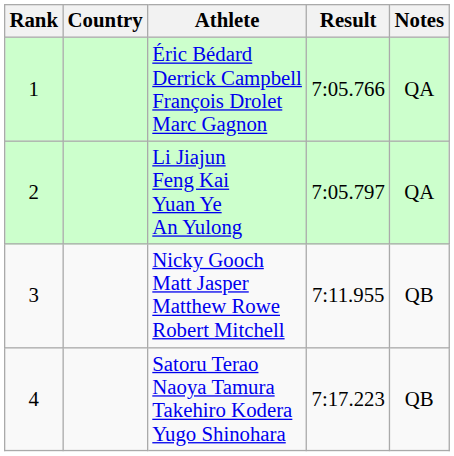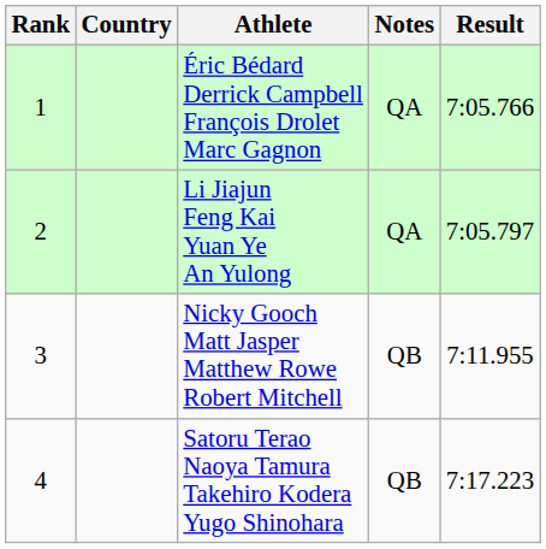 <table class="wikitable" style="text-align:center">
 <tr>
 <th>Rank</th>
 <th>Country</th>
 <th>Athlete</th>
+<th>Notes</th>
 <th>Result</th>
-<th>Notes</th>
 </tr>
 <tr bgcolor=ccffcc>
 <td>1</td>
 <td align=left></td>
 <td align=left><a href='#'>Éric Bédard</a> <br> <a href='#'>Derrick Campbell</a> <br> <a href='#'>François Drolet</a> <br> <a href='#'>Marc Gagnon</a></td>
+<td>QA </td>
 <td>7:05.766</td>
-<td>QA </td>
 </tr>
 <tr bgcolor=ccffcc>
 <td>2</td>
 <td align=left></td>
 <td align=left><a href='#'>Li Jiajun</a> <br> <a href='#'>Feng Kai</a> <br> <a href='#'>Yuan Ye</a> <br> <a href='#'>An Yulong</a></td>
+<td>QA</td>
 <td>7:05.797</td>
-<td>QA</td>
 </tr>
 <tr>
 <td>3</td>
 <td align=left></td>
 <td align=left><a href='#'>Nicky Gooch</a> <br> <a href='#'>Matt Jasper</a> <br> <a href='#'>Matthew Rowe</a> <br> <a href='#'>Robert Mitchell</a></td>
+<td>QB</td>
 <td>7:11.955</td>
-<td>QB</td>
 </tr>
 <tr>
 <td>4</td>
 <td align=left></td>
 <td align=left><a href='#'>Satoru Terao</a> <br> <a href='#'>Naoya Tamura</a> <br> <a href='#'>Takehiro Kodera</a> <br> <a href='#'>Yugo Shinohara</a></td>
+<td>QB</td>
 <td>7:17.223</td>
-<td>QB</td>
 </tr>
 </table>
